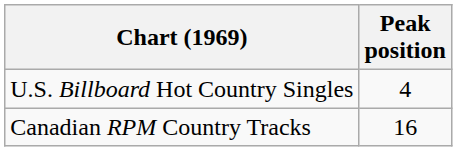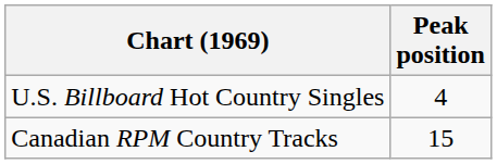 <table class="wikitable sortable">
 <tr>
 <th align="left">Chart (1969)</th>
 <th align="center">Peak<br>position</th>
 </tr>
 <tr>
 <td align="left">U.S. <em>Billboard</em> Hot Country Singles</td>
 <td align="center">4</td>
 </tr>
 <tr>
 <td align="left">Canadian <em>RPM</em> Country Tracks</td>
-<td align="center">16</td>
+<td align="center">15</td>
 </tr>
 </table>
